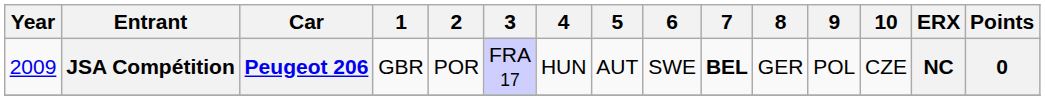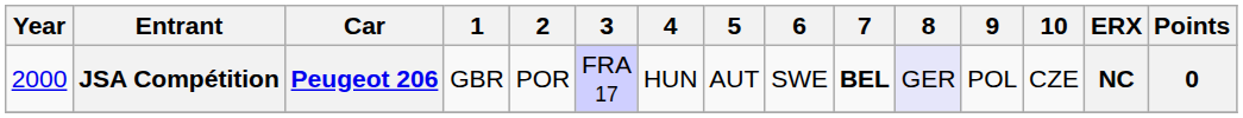 <table class="wikitable" border="1" style="text-align:center; font-size:90%;">
 <tr valign="top">
 <th>Year</th>
 <th>Entrant</th>
 <th>Car</th>
 <th>1</th>
 <th>2</th>
 <th>3</th>
 <th>4</th>
 <th>5</th>
 <th>6</th>
 <th>7</th>
 <th>8</th>
 <th>9</th>
 <th>10</th>
 <th>ERX</th>
 <th>Points</th>
 </tr>
 <tr>
-<td><a href='#'>2009</a></td>
+<td><a href='#'>2000</a></td>
 <th>JSA Compétition</th>
 <th><a href='#'>Peugeot 206</a></th>
 <td>GBR<br><small></small></td>
 <td>POR<br><small></small></td>
 <td style="background:#CFCFFF;">FRA<br><small>17</small></td>
 <td>HUN<br><small></small></td>
 <td>AUT<br><small></small></td>
 <td>SWE<br><small></small></td>
 <td><strong>BEL<br><small></small></strong></td>
-<td>GER<br><small></small></td>
+<td style="background: lavender;">GER<br><small></small></td>
 <td>POL<br><small></small></td>
 <td>CZE<br><small></small></td>
 <th>NC</th>
 <th>0</th>
 </tr>
 <tr>
 </tr>
 </table>
